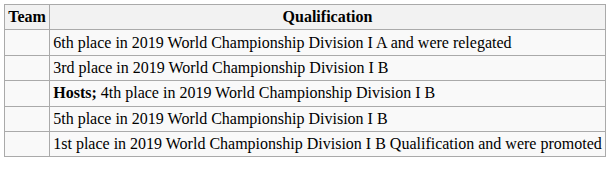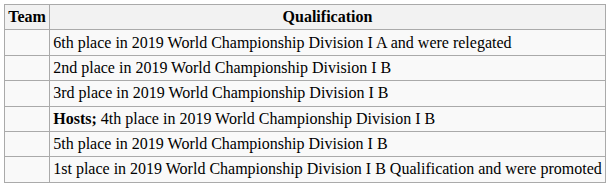 <table class="wikitable">
 <tr>
 <th>Team</th>
 <th>Qualification</th>
 </tr>
 <tr>
 <td></td>
 <td>6th place in 2019 World Championship Division I A and were relegated</td>
+</tr>
+<tr>
+<td></td>
+<td>2nd place in 2019 World Championship Division I B</td>
 </tr>
 <tr>
 <td></td>
 <td>3rd place in 2019 World Championship Division I B</td>
 </tr>
 <tr>
 <td></td>
 <td><strong>Hosts;</strong> 4th place in 2019 World Championship Division I B</td>
 </tr>
 <tr>
 <td></td>
 <td>5th place in 2019 World Championship Division I B</td>
 </tr>
 <tr>
 <td></td>
 <td>1st place in 2019 World Championship Division I B Qualification and were promoted</td>
 </tr>
 </table>
